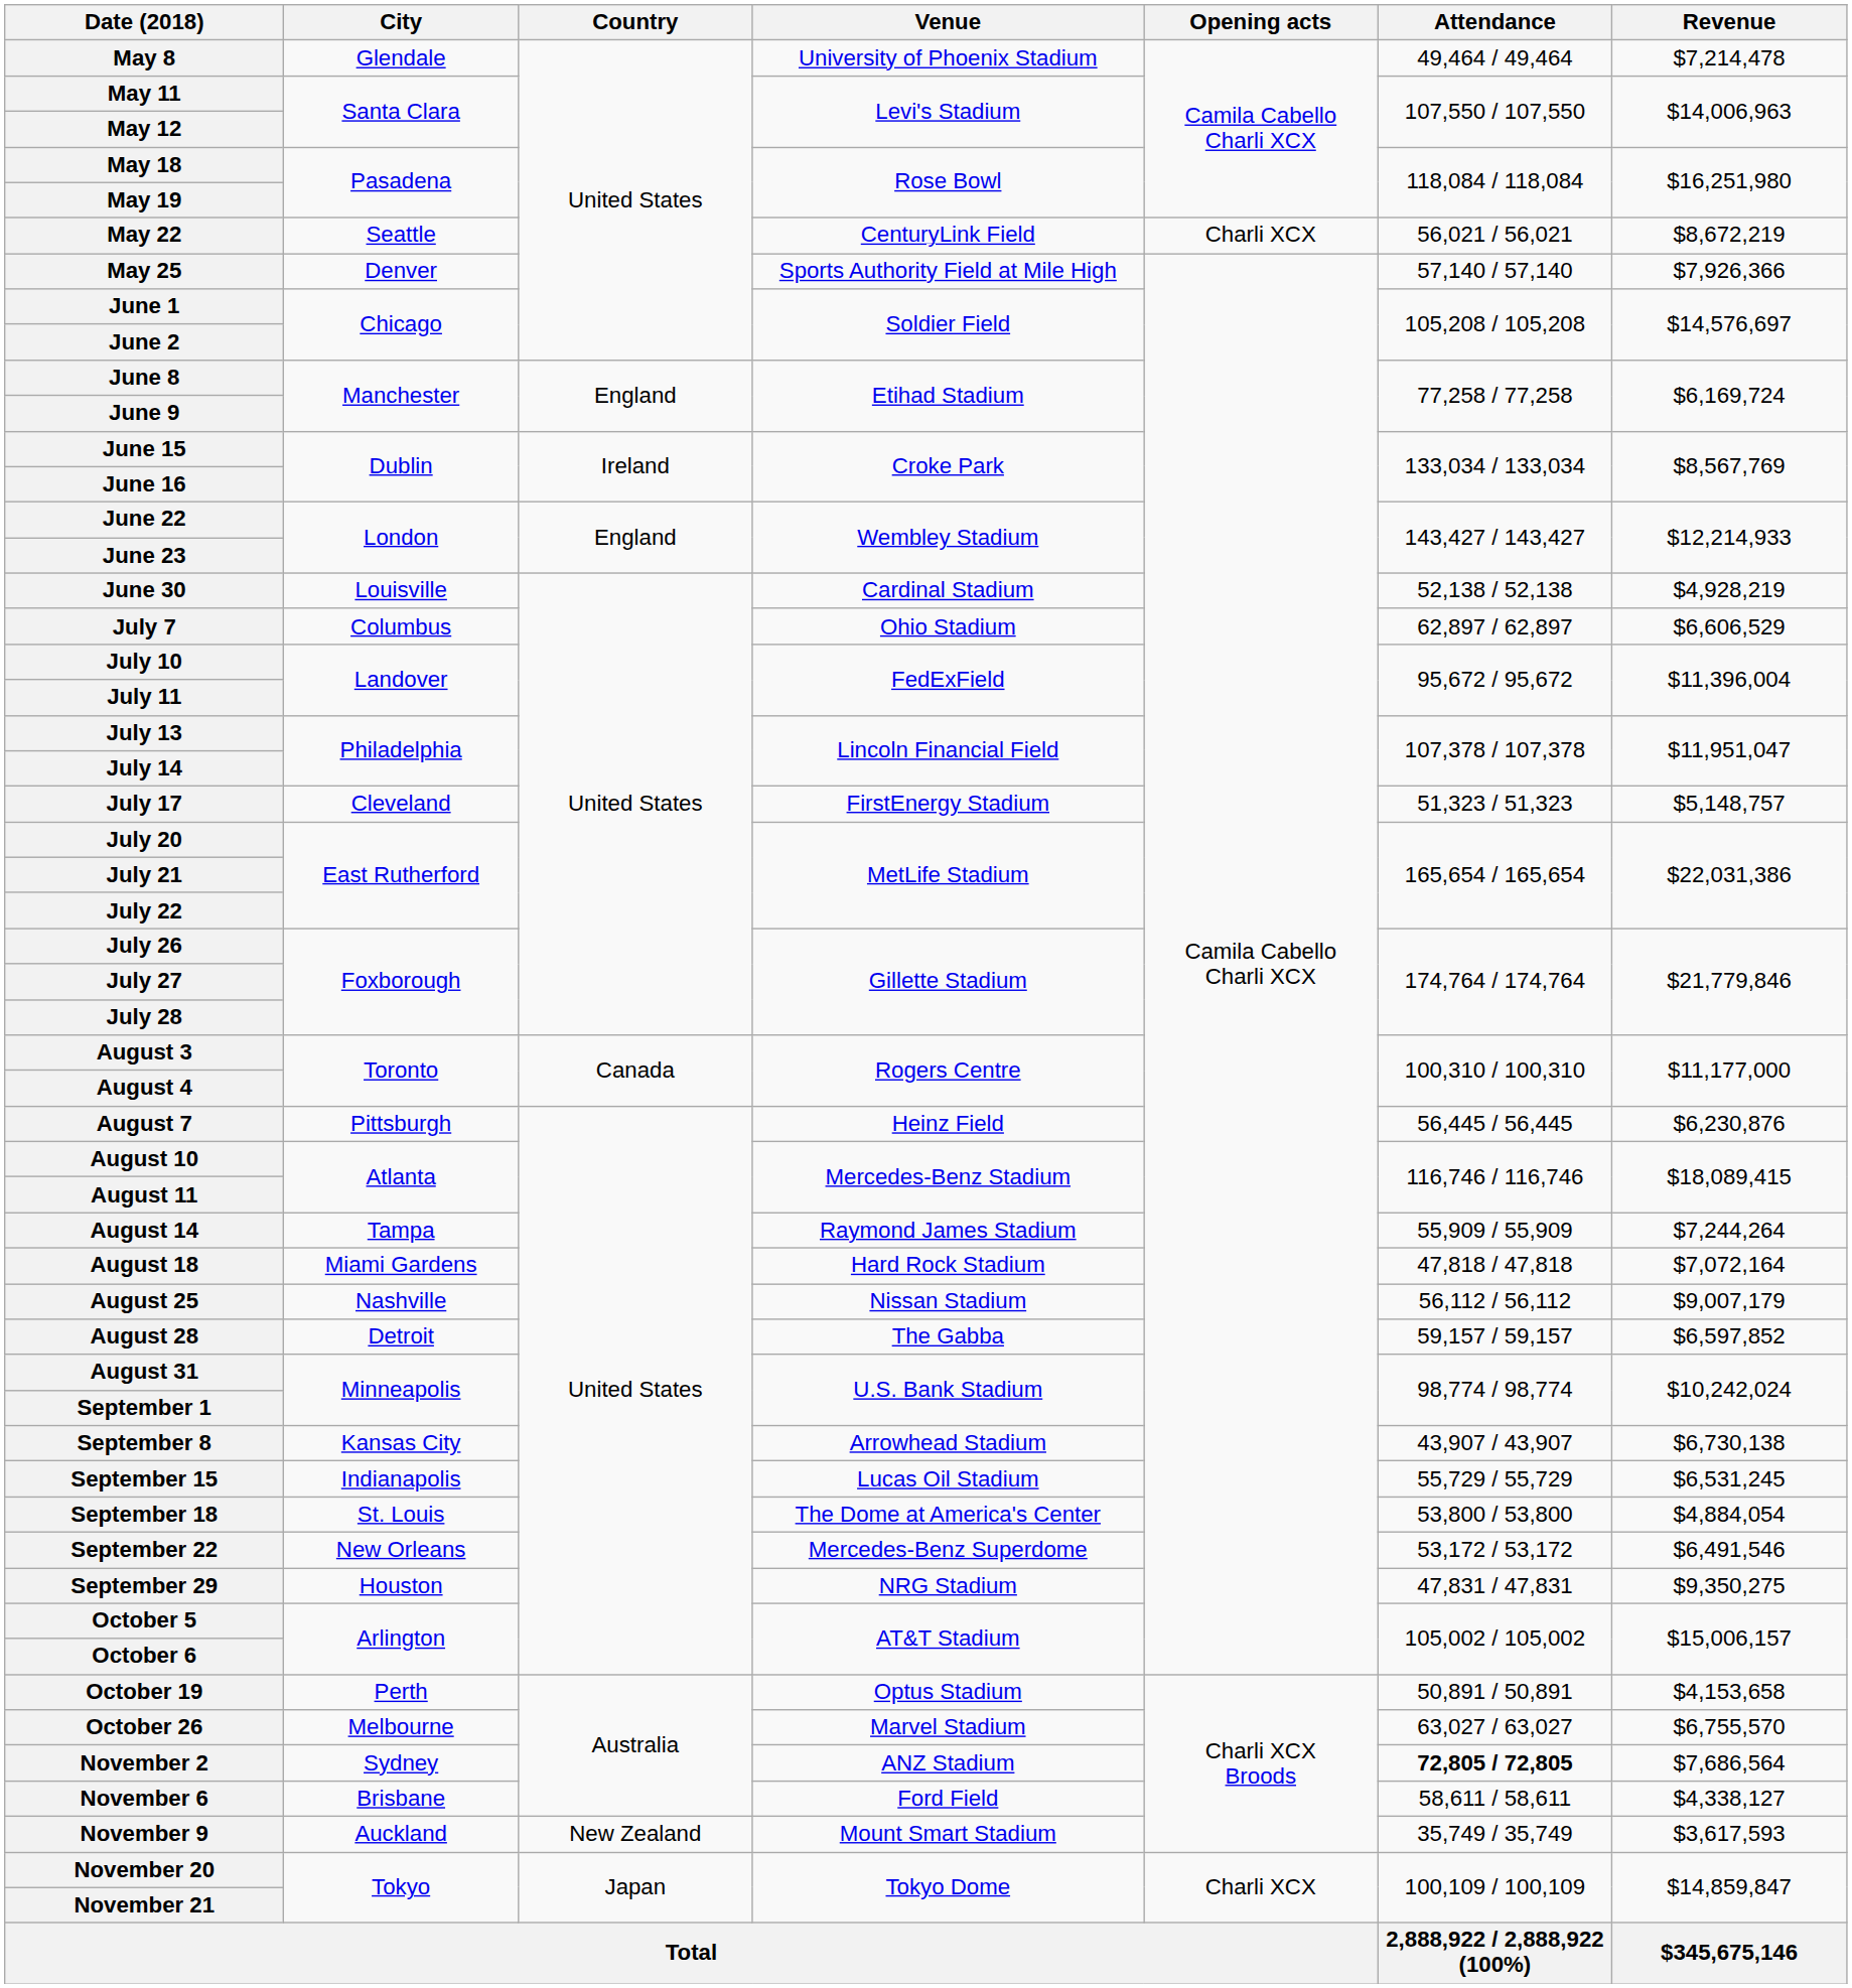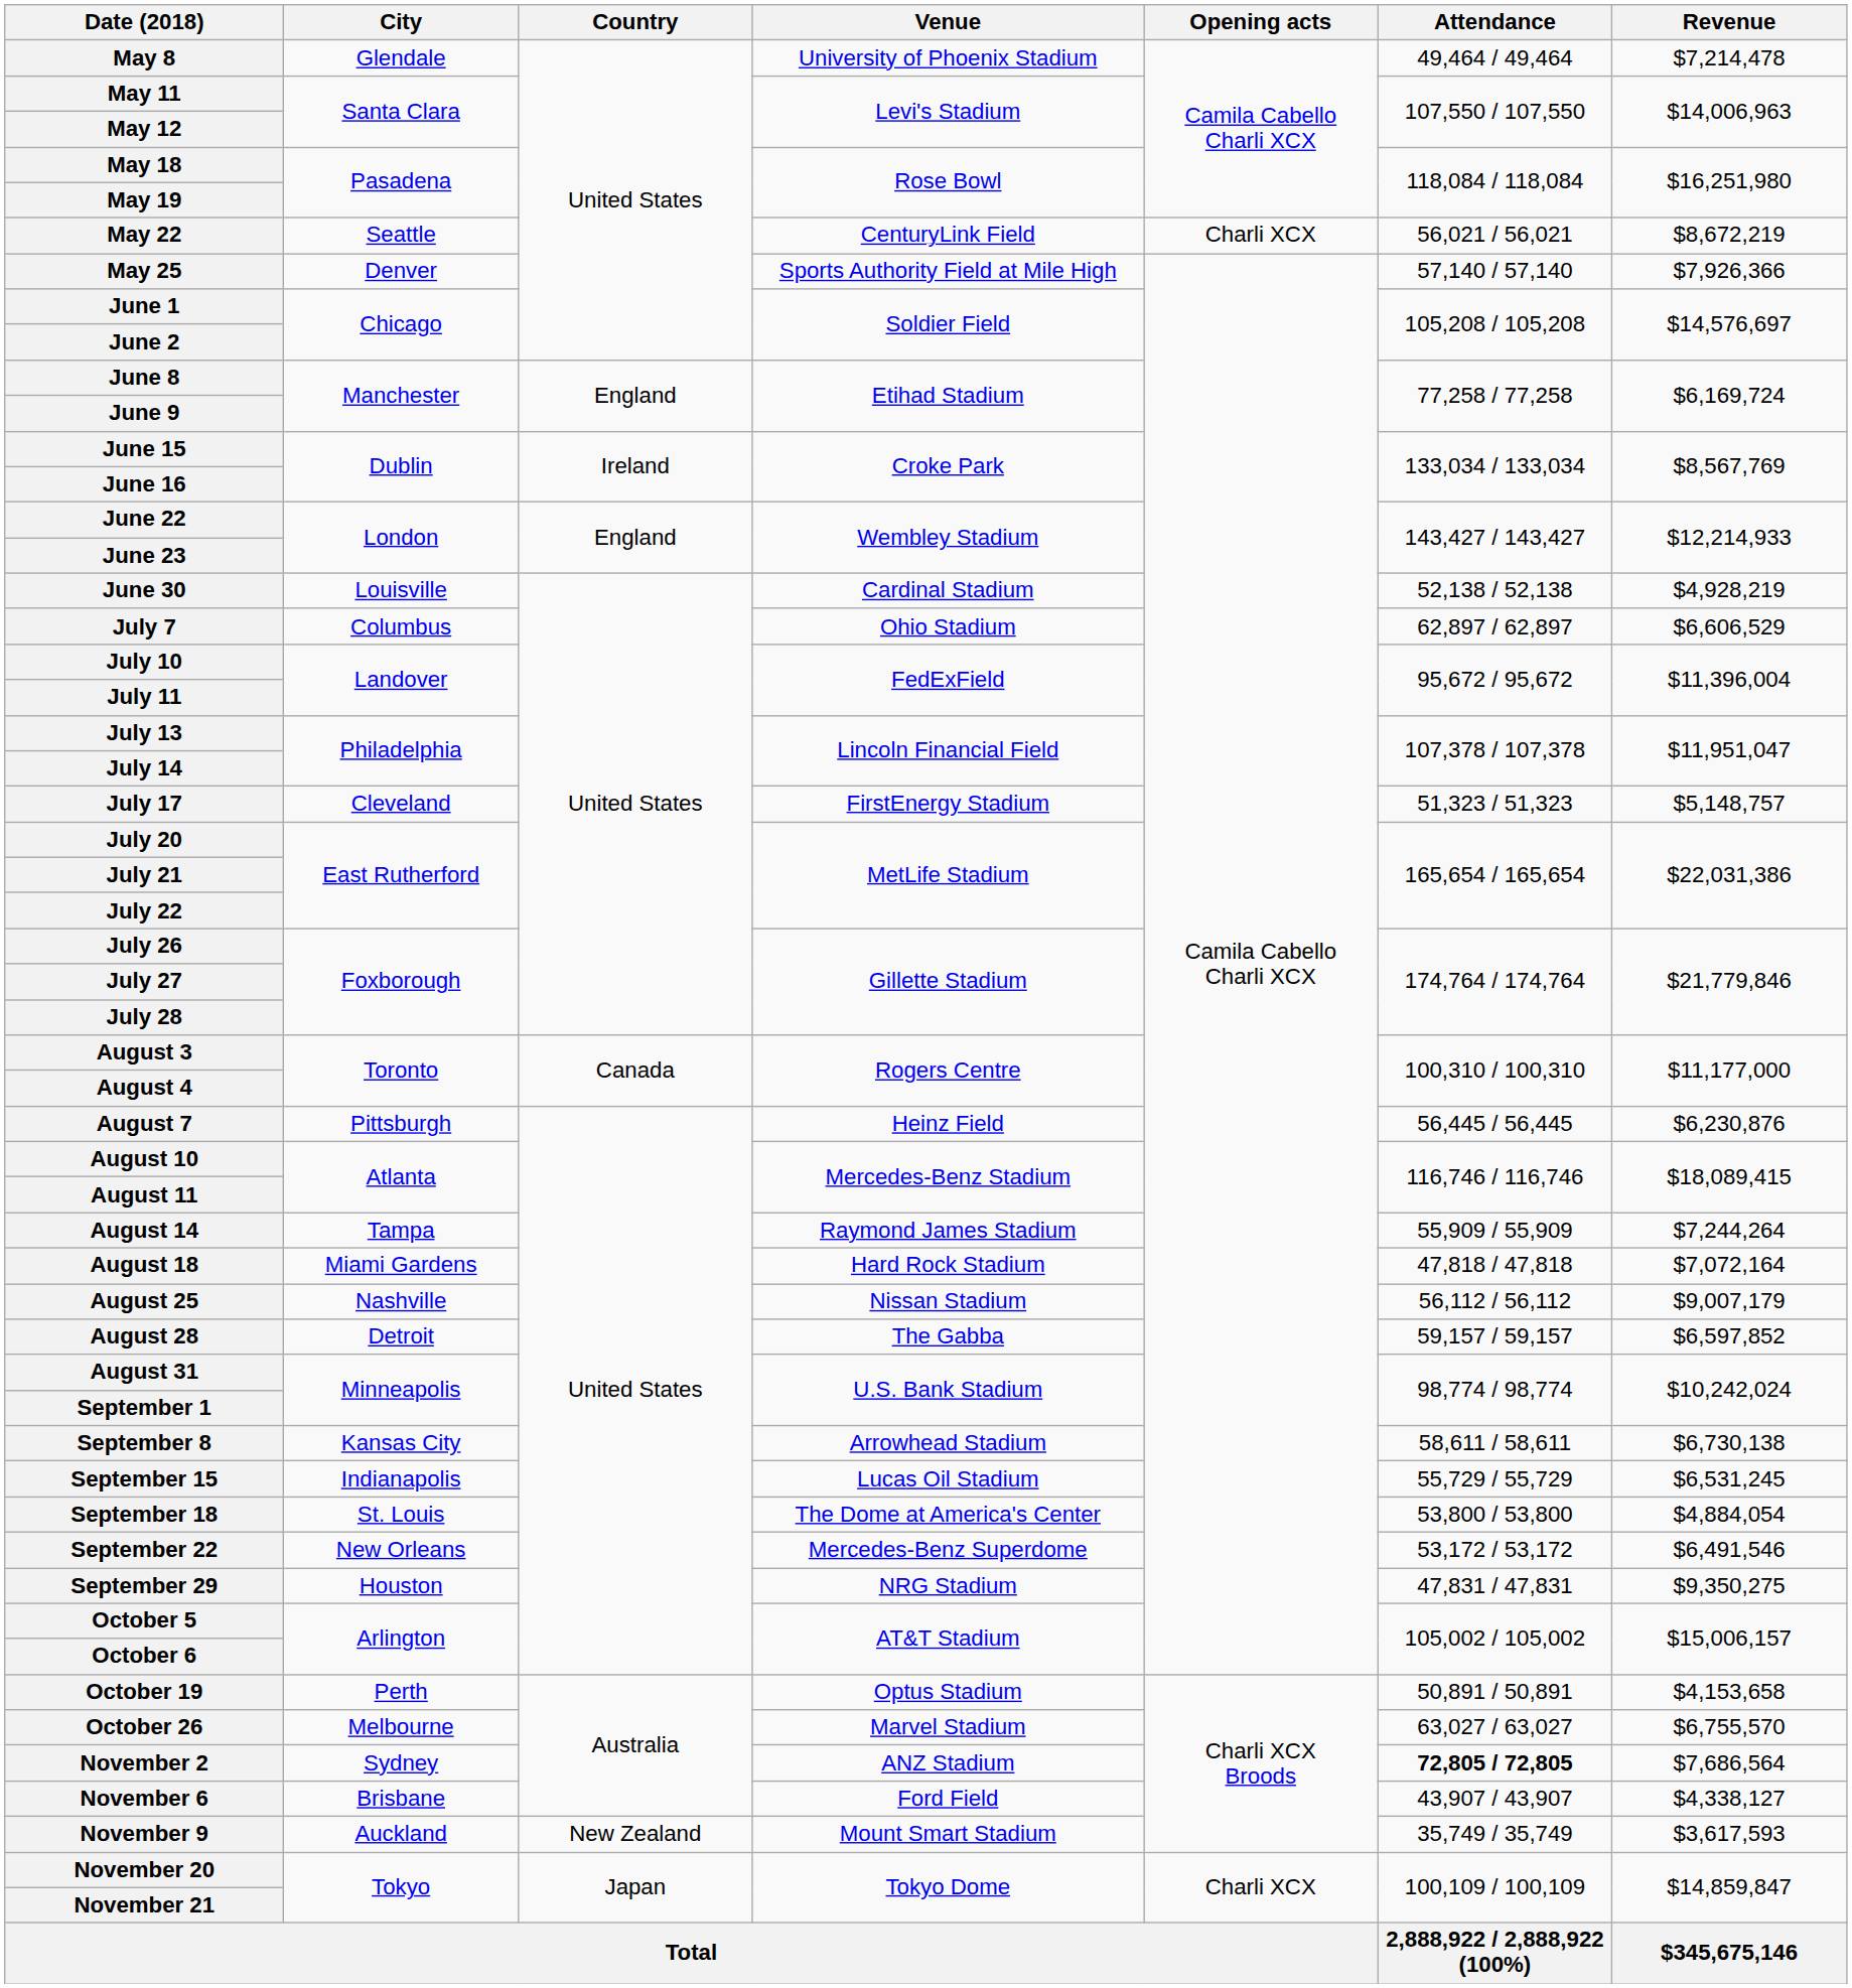 <table class="wikitable plainrowheaders" style="text-align:center;">
 <tr>
 <th scope="col" style="width:12em;">Date (2018)</th>
 <th scope="col" style="width:10em;">City</th>
 <th scope="col" style="width:10em;">Country</th>
 <th scope="col" style="width:17em;">Venue</th>
 <th scope="col" style="width:10em;">Opening acts</th>
 <th scope="col" style="width:10em;">Attendance</th>
 <th scope="col" style="width:10em;">Revenue</th>
 </tr>
 <tr>
 <th scope="row" style="text-align:center;">May 8</th>
 <td><a href='#'>Glendale</a></td>
 <td rowspan="9">United States</td>
 <td><a href='#'>University of Phoenix Stadium</a></td>
 <td rowspan="5"><a href='#'>Camila Cabello</a><br><a href='#'>Charli XCX</a></td>
 <td>49,464 / 49,464</td>
 <td>$7,214,478</td>
 </tr>
 <tr>
 <th scope="row" style="text-align:center;">May 11</th>
 <td rowspan="2"><a href='#'>Santa Clara</a></td>
 <td rowspan="2"><a href='#'>Levi's Stadium</a></td>
 <td rowspan="2">107,550 / 107,550</td>
 <td rowspan="2">$14,006,963</td>
 </tr>
 <tr>
 <th scope="row" style="text-align:center;">May 12</th>
 </tr>
 <tr>
 <th scope="row" style="text-align:center;">May 18</th>
 <td rowspan="2"><a href='#'>Pasadena</a></td>
 <td rowspan="2"><a href='#'>Rose Bowl</a></td>
 <td rowspan="2">118,084 / 118,084</td>
 <td rowspan="2">$16,251,980</td>
 </tr>
 <tr>
 <th scope="row" style="text-align:center;">May 19</th>
 </tr>
 <tr>
 <th scope="row" style="text-align:center;">May 22</th>
 <td><a href='#'>Seattle</a></td>
 <td><a href='#'>CenturyLink Field</a></td>
 <td>Charli XCX</td>
 <td>56,021 / 56,021</td>
 <td>$8,672,219</td>
 </tr>
 <tr>
 <th scope="row" style="text-align:center;">May 25</th>
 <td><a href='#'>Denver</a></td>
 <td><a href='#'>Sports Authority Field at Mile High</a></td>
 <td rowspan="40">Camila Cabello<br>Charli XCX</td>
 <td>57,140 / 57,140</td>
 <td>$7,926,366</td>
 </tr>
 <tr>
 <th scope="row" style="text-align:center;">June 1</th>
 <td rowspan="2"><a href='#'>Chicago</a></td>
 <td rowspan="2"><a href='#'>Soldier Field</a></td>
 <td rowspan="2">105,208 / 105,208</td>
 <td rowspan="2">$14,576,697</td>
 </tr>
 <tr>
 <th scope="row" style="text-align:center;">June 2</th>
 </tr>
 <tr>
 <th scope="row" style="text-align:center;">June 8</th>
 <td rowspan="2"><a href='#'>Manchester</a></td>
 <td rowspan="2">England</td>
 <td rowspan="2"><a href='#'>Etihad Stadium</a></td>
 <td rowspan="2">77,258 / 77,258</td>
 <td rowspan="2">$6,169,724</td>
 </tr>
 <tr>
 <th scope="row" style="text-align:center;">June 9</th>
 </tr>
 <tr>
 <th scope="row" style="text-align:center;">June 15</th>
 <td rowspan="2"><a href='#'>Dublin</a></td>
 <td rowspan="2">Ireland</td>
 <td rowspan="2"><a href='#'>Croke Park</a></td>
 <td rowspan="2">133,034 / 133,034</td>
 <td rowspan="2">$8,567,769</td>
 </tr>
 <tr>
 <th scope="row" style="text-align:center;">June 16</th>
 </tr>
 <tr>
 <th scope="row" style="text-align:center;">June 22</th>
 <td rowspan="2"><a href='#'>London</a></td>
 <td rowspan="2">England</td>
 <td rowspan="2"><a href='#'>Wembley Stadium</a></td>
 <td rowspan="2">143,427 / 143,427</td>
 <td rowspan="2">$12,214,933</td>
 </tr>
 <tr>
 <th scope="row" style="text-align:center;">June 23</th>
 </tr>
 <tr>
 <th scope="row" style="text-align:center;">June 30</th>
 <td><a href='#'>Louisville</a></td>
 <td rowspan="13">United States</td>
 <td><a href='#'>Cardinal Stadium</a></td>
 <td>52,138 / 52,138</td>
 <td>$4,928,219</td>
 </tr>
 <tr>
 <th scope="row" style="text-align:center;">July 7</th>
 <td><a href='#'>Columbus</a></td>
 <td><a href='#'>Ohio Stadium</a></td>
 <td>62,897 / 62,897</td>
 <td>$6,606,529</td>
 </tr>
 <tr>
 <th scope="row" style="text-align:center;">July 10</th>
 <td rowspan="2"><a href='#'>Landover</a></td>
 <td rowspan="2"><a href='#'>FedExField</a></td>
 <td rowspan="2">95,672 / 95,672</td>
 <td rowspan="2">$11,396,004</td>
 </tr>
 <tr>
 <th scope="row" style="text-align:center;">July 11</th>
 </tr>
 <tr>
 <th scope="row" style="text-align:center;">July 13</th>
 <td rowspan="2"><a href='#'>Philadelphia</a></td>
 <td rowspan="2"><a href='#'>Lincoln Financial Field</a></td>
 <td rowspan="2">107,378 / 107,378</td>
 <td rowspan="2">$11,951,047</td>
 </tr>
 <tr>
 <th scope="row" style="text-align:center;">July 14</th>
 </tr>
 <tr>
 <th scope="row" style="text-align:center;">July 17</th>
 <td><a href='#'>Cleveland</a></td>
 <td><a href='#'>FirstEnergy Stadium</a></td>
 <td>51,323 / 51,323</td>
 <td>$5,148,757</td>
 </tr>
 <tr>
 <th scope="row" style="text-align:center;">July 20</th>
 <td rowspan="3"><a href='#'>East Rutherford</a></td>
 <td rowspan="3"><a href='#'>MetLife Stadium</a></td>
 <td rowspan="3">165,654 / 165,654</td>
 <td rowspan="3">$22,031,386</td>
 </tr>
 <tr>
 <th scope="row" style="text-align:center;">July 21</th>
 </tr>
 <tr>
 <th scope="row" style="text-align:center;">July 22</th>
 </tr>
 <tr>
 <th scope="row" style="text-align:center;">July 26</th>
 <td rowspan="3"><a href='#'>Foxborough</a></td>
 <td rowspan="3"><a href='#'>Gillette Stadium</a></td>
 <td rowspan="3">174,764 / 174,764</td>
 <td rowspan="3">$21,779,846</td>
 </tr>
 <tr>
 <th scope="row" style="text-align:center;">July 27</th>
 </tr>
 <tr>
 <th scope="row" style="text-align:center;">July 28</th>
 </tr>
 <tr>
 <th scope="row" style="text-align:center;">August 3</th>
 <td rowspan="2"><a href='#'>Toronto</a></td>
 <td rowspan="2">Canada</td>
 <td rowspan="2"><a href='#'>Rogers Centre</a></td>
 <td rowspan="2">100,310 / 100,310</td>
 <td rowspan="2">$11,177,000</td>
 </tr>
 <tr>
 <th scope="row" style="text-align:center;">August 4</th>
 </tr>
 <tr>
 <th scope="row" style="text-align:center;">August 7</th>
 <td><a href='#'>Pittsburgh</a></td>
 <td rowspan="16">United States</td>
 <td><a href='#'>Heinz Field</a></td>
 <td>56,445 / 56,445</td>
 <td>$6,230,876</td>
 </tr>
 <tr>
 <th scope="row" style="text-align:center;">August 10</th>
 <td rowspan="2"><a href='#'>Atlanta</a></td>
 <td rowspan="2"><a href='#'>Mercedes-Benz Stadium</a></td>
 <td rowspan="2">116,746 / 116,746</td>
 <td rowspan="2">$18,089,415</td>
 </tr>
 <tr>
 <th scope="row" style="text-align:center;">August 11</th>
 </tr>
 <tr>
 <th scope="row" style="text-align:center;">August 14</th>
 <td><a href='#'>Tampa</a></td>
 <td><a href='#'>Raymond James Stadium</a></td>
 <td>55,909 / 55,909</td>
 <td>$7,244,264</td>
 </tr>
 <tr>
 <th scope="row" style="text-align:center;">August 18</th>
 <td><a href='#'>Miami Gardens</a></td>
 <td><a href='#'>Hard Rock Stadium</a></td>
 <td>47,818 / 47,818</td>
 <td>$7,072,164</td>
 </tr>
 <tr>
 <th scope="row" style="text-align:center;">August 25</th>
 <td><a href='#'>Nashville</a></td>
 <td><a href='#'>Nissan Stadium</a></td>
 <td>56,112 / 56,112</td>
 <td>$9,007,179</td>
 </tr>
 <tr>
 <th scope="row" style="text-align:center;">August 28</th>
 <td><a href='#'>Detroit</a></td>
 <td><a href='#'>The Gabba</a></td>
 <td>59,157 / 59,157</td>
 <td>$6,597,852</td>
 </tr>
 <tr>
 <th scope="row" style="text-align:center;">August 31</th>
 <td rowspan="2"><a href='#'>Minneapolis</a></td>
 <td rowspan="2"><a href='#'>U.S. Bank Stadium</a></td>
 <td rowspan="2">98,774 / 98,774</td>
 <td rowspan="2">$10,242,024</td>
 </tr>
 <tr>
 <th scope="row" style="text-align:center;">September 1</th>
 </tr>
 <tr>
 <th scope="row" style="text-align:center;">September 8</th>
 <td><a href='#'>Kansas City</a></td>
 <td><a href='#'>Arrowhead Stadium</a></td>
-<td>43,907 / 43,907</td>
+<td>58,611 / 58,611</td>
 <td>$6,730,138</td>
 </tr>
 <tr>
 <th scope="row" style="text-align:center;">September 15</th>
 <td><a href='#'>Indianapolis</a></td>
 <td><a href='#'>Lucas Oil Stadium</a></td>
 <td>55,729 / 55,729</td>
 <td>$6,531,245</td>
 </tr>
 <tr>
 <th scope="row" style="text-align:center;">September 18</th>
 <td><a href='#'>St. Louis</a></td>
 <td><a href='#'>The Dome at America's Center</a></td>
 <td>53,800 / 53,800</td>
 <td>$4,884,054</td>
 </tr>
 <tr>
 <th scope="row" style="text-align:center;">September 22</th>
 <td><a href='#'>New Orleans</a></td>
 <td><a href='#'>Mercedes-Benz Superdome</a></td>
 <td>53,172 / 53,172</td>
 <td>$6,491,546</td>
 </tr>
 <tr>
 <th scope="row" style="text-align:center;">September 29</th>
 <td><a href='#'>Houston</a></td>
 <td><a href='#'>NRG Stadium</a></td>
 <td>47,831 / 47,831</td>
 <td>$9,350,275</td>
 </tr>
 <tr>
 <th scope="row" style="text-align:center;">October 5</th>
 <td rowspan="2"><a href='#'>Arlington</a></td>
 <td rowspan="2"><a href='#'>AT&T Stadium</a></td>
 <td rowspan="2">105,002 / 105,002</td>
 <td rowspan="2">$15,006,157</td>
 </tr>
 <tr>
 <th scope="row" style="text-align:center;">October 6</th>
 </tr>
 <tr>
 <th scope="row" style="text-align:center;">October 19</th>
 <td><a href='#'>Perth</a></td>
 <td rowspan="4">Australia</td>
 <td><a href='#'>Optus Stadium</a></td>
 <td rowspan="5">Charli XCX<br><a href='#'>Broods</a></td>
 <td>50,891 / 50,891</td>
 <td>$4,153,658</td>
 </tr>
 <tr>
 <th scope="row" style="text-align:center;">October 26</th>
 <td><a href='#'>Melbourne</a></td>
 <td><a href='#'>Marvel Stadium</a></td>
 <td>63,027 / 63,027</td>
 <td>$6,755,570</td>
 </tr>
 <tr>
 <th scope="row" style="text-align:center;">November 2</th>
 <td><a href='#'>Sydney</a></td>
 <td><a href='#'>ANZ Stadium</a></td>
 <td><strong>72,805 / 72,805</strong></td>
 <td>$7,686,564</td>
 </tr>
 <tr>
 <th scope="row" style="text-align:center;">November 6</th>
 <td><a href='#'>Brisbane</a></td>
 <td><a href='#'>Ford Field</a></td>
-<td>58,611 / 58,611</td>
+<td>43,907 / 43,907</td>
 <td>$4,338,127</td>
 </tr>
 <tr>
 <th scope="row" style="text-align:center;">November 9</th>
 <td><a href='#'>Auckland</a></td>
 <td>New Zealand</td>
 <td><a href='#'>Mount Smart Stadium</a></td>
 <td>35,749 / 35,749</td>
 <td>$3,617,593</td>
 </tr>
 <tr>
 <th scope="row" style="text-align:center;">November 20</th>
 <td rowspan="2"><a href='#'>Tokyo</a></td>
 <td rowspan="2">Japan</td>
 <td rowspan="2"><a href='#'>Tokyo Dome</a></td>
 <td rowspan="2">Charli XCX</td>
 <td rowspan="2">100,109 / 100,109</td>
 <td rowspan="2">$14,859,847</td>
 </tr>
 <tr>
 <th scope="row" style="text-align:center;">November 21</th>
 </tr>
 <tr>
 <th colspan="5">Total</th>
 <th>2,888,922 / 2,888,922 (100%)</th>
 <th>$345,675,146</th>
 </tr>
 </table>
